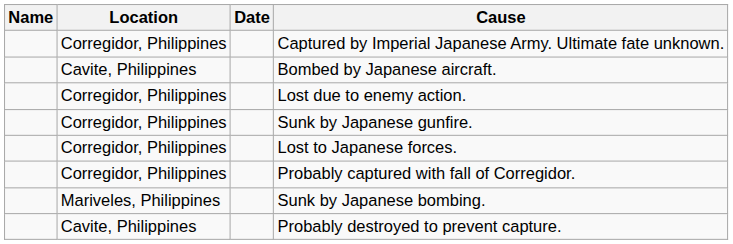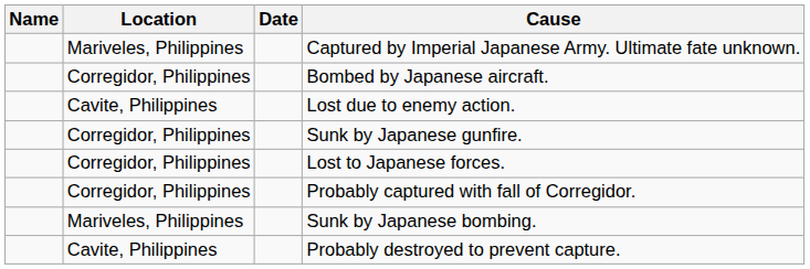 <table class="wikitable sortable">
 <tr>
 <th>Name</th>
 <th>Location</th>
 <th>Date</th>
 <th>Cause</th>
 </tr>
 <tr>
 <td></td>
-<td>Corregidor, Philippines</td>
+<td>Mariveles, Philippines</td>
 <td></td>
 <td>Captured by Imperial Japanese Army.  Ultimate fate unknown.</td>
 </tr>
 <tr>
 <td></td>
-<td>Cavite, Philippines</td>
+<td>Corregidor, Philippines</td>
 <td></td>
 <td>Bombed by Japanese aircraft.</td>
 </tr>
 <tr>
 <td></td>
-<td>Corregidor, Philippines</td>
+<td>Cavite, Philippines</td>
 <td></td>
 <td>Lost due to enemy action.</td>
 </tr>
 <tr>
 <td></td>
 <td>Corregidor, Philippines</td>
 <td></td>
 <td>Sunk by Japanese gunfire.</td>
 </tr>
 <tr>
 <td></td>
 <td>Corregidor, Philippines</td>
 <td></td>
 <td>Lost to Japanese forces.</td>
 </tr>
 <tr>
 <td></td>
 <td>Corregidor, Philippines</td>
 <td></td>
 <td>Probably captured with fall of Corregidor.</td>
 </tr>
 <tr>
 <td></td>
 <td>Mariveles, Philippines</td>
 <td></td>
 <td>Sunk by Japanese bombing.</td>
 </tr>
 <tr>
 <td></td>
 <td>Cavite, Philippines</td>
 <td></td>
 <td>Probably destroyed to prevent capture.</td>
 </tr>
 </table>
